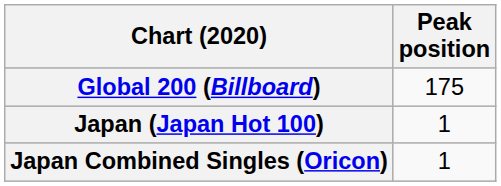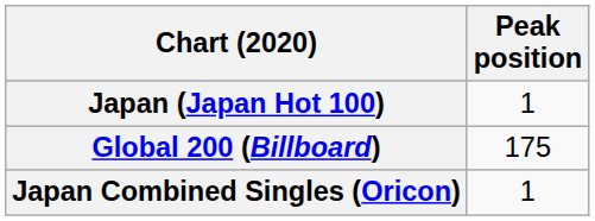 <table class="wikitable sortable plainrowheaders" style="text-align:center">
 <tr>
 <th scope="col">Chart (2020)</th>
 <th scope="col">Peak<br>position</th>
 </tr>
 <tr>
+<th scope="row">Japan (<a href='#'>Japan Hot 100</a>)</th>
+<td>1</td>
+</tr>
+<tr>
 <th scope="row"><a href='#'>Global 200</a> (<em><a href='#'>Billboard</a></em>)</th>
 <td>175</td>
-</tr>
-<tr>
-<th scope="row">Japan (<a href='#'>Japan Hot 100</a>)</th>
-<td>1</td>
 </tr>
 <tr>
 <th scope="row">Japan Combined Singles (<a href='#'>Oricon</a>)</th>
 <td>1</td>
 </tr>
 </table>
